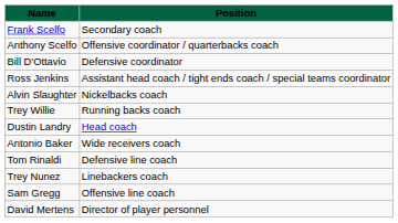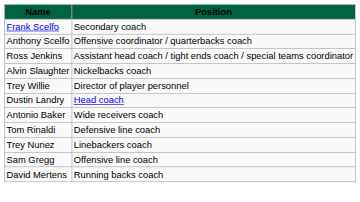 <table class="wikitable" style="font-size:90%;">
 <tr>
 <th style="background:#006341;"><span>Name</span></th>
 <th style="background:#006341;"><span>Position</span></th>
 </tr>
 <tr>
 <td><a href='#'>Frank Scelfo</a></td>
 <td>Secondary coach</td>
 </tr>
 <tr>
 <td>Anthony Scelfo</td>
 <td>Offensive coordinator / quarterbacks coach</td>
 </tr>
 <tr>
-<td>Bill D'Ottavio</td>
-<td>Defensive coordinator</td>
-</tr>
-<tr>
 <td>Ross Jenkins</td>
 <td>Assistant head coach / tight ends coach / special teams coordinator</td>
 </tr>
 <tr>
 <td>Alvin Slaughter</td>
 <td>Nickelbacks coach</td>
 </tr>
 <tr>
 <td>Trey Willie</td>
-<td>Running backs coach</td>
+<td>Director of player personnel</td>
 </tr>
 <tr>
 <td>Dustin Landry</td>
 <td><a href='#'>Head coach</a></td>
 </tr>
 <tr>
 <td>Antonio Baker</td>
 <td>Wide receivers coach</td>
 </tr>
 <tr>
 <td>Tom Rinaldi</td>
 <td>Defensive line coach</td>
 </tr>
 <tr>
 <td>Trey Nunez</td>
 <td>Linebackers coach</td>
 </tr>
 <tr>
 <td>Sam Gregg</td>
 <td>Offensive line coach</td>
 </tr>
 <tr>
 <td>David Mertens</td>
-<td>Director of player personnel</td>
+<td>Running backs coach</td>
 </tr>
 </table>
